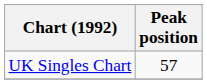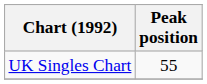 <table class="wikitable">
 <tr>
 <th>Chart (1992)</th>
 <th>Peak<br>position</th>
 </tr>
 <tr>
 <td align="left"><a href='#'>UK Singles Chart</a></td>
-<td align="center">57</td>
+<td align="center">55</td>
 </tr>
 <tr>
 </tr>
 </table>
